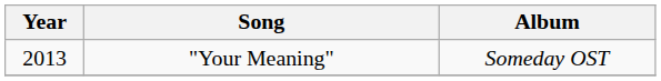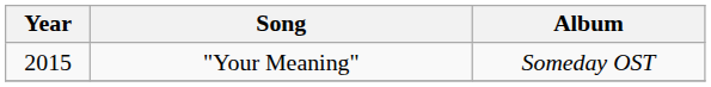 <table class="wikitable" style="text-align:center;">
 <tr>
 <th width= "50px">Year</th>
 <th width="250px">Song</th>
 <th width="150px">Album</th>
 </tr>
 <tr>
-<td>2013</td>
+<td>2015</td>
 <td>"Your Meaning"</td>
 <td><em>Someday OST</em></td>
 </tr>
 <tr>
 </tr>
 </table>
